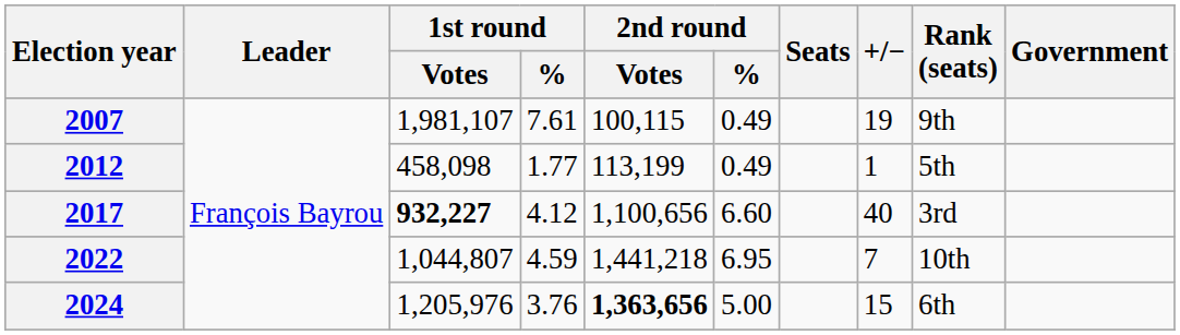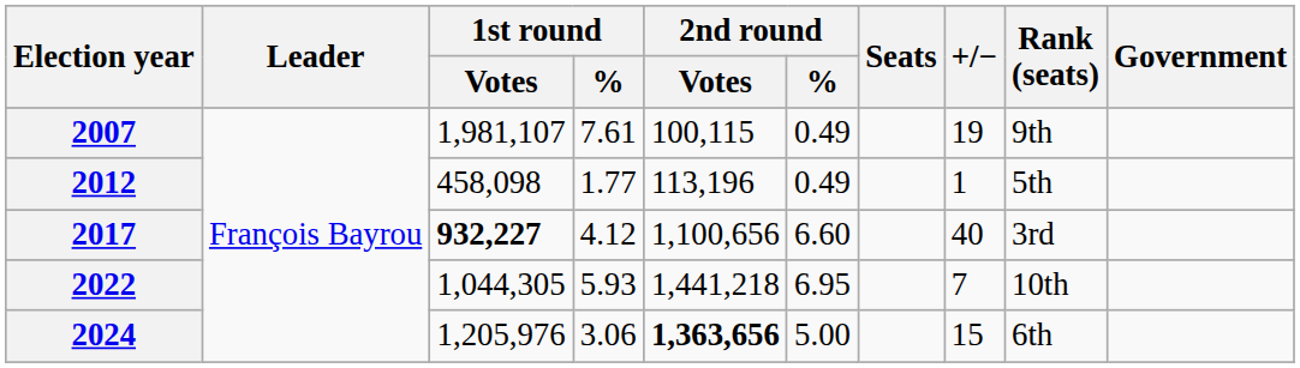 <table class="wikitable">
 <tr>
 <th rowspan="2">Election year</th>
 <th rowspan="2">Leader</th>
 <th colspan="2">1st round</th>
 <th colspan="2">2nd round</th>
 <th rowspan="2">Seats</th>
 <th rowspan="2">+/−</th>
 <th rowspan="2">Rank<br>(seats)</th>
 <th rowspan="2">Government</th>
 </tr>
 <tr>
 <th>Votes</th>
 <th>%</th>
 <th>Votes</th>
 <th>%</th>
 </tr>
 <tr>
 <th><a href='#'>2007</a></th>
 <td rowspan="5"><a href='#'>François Bayrou</a></td>
 <td>1,981,107</td>
 <td>7.61</td>
 <td>100,115</td>
 <td>0.49</td>
 <td></td>
 <td> 19</td>
 <td>9th</td>
 <td></td>
 </tr>
 <tr>
 <th><a href='#'>2012</a></th>
 <td>458,098</td>
 <td>1.77</td>
-<td>113,199</td>
+<td>113,196</td>
 <td>0.49</td>
 <td></td>
 <td> 1</td>
 <td>5th</td>
 <td></td>
 </tr>
 <tr>
 <th><a href='#'>2017</a></th>
 <td><strong>932,227</strong></td>
 <td>4.12</td>
 <td>1,100,656</td>
 <td>6.60</td>
 <td></td>
 <td> 40</td>
 <td>3rd</td>
 <td></td>
 </tr>
 <tr>
 <th><a href='#'>2022</a></th>
-<td>1,044,807</td>
-<td>4.59</td>
+<td>1,044,305</td>
+<td>5.93</td>
 <td>1,441,218</td>
 <td>6.95</td>
 <td></td>
 <td> 7</td>
 <td>10th</td>
 <td></td>
 </tr>
 <tr>
 <th><a href='#'>2024</a></th>
 <td>1,205,976</td>
-<td>3.76</td>
+<td>3.06</td>
 <td><strong>1,363,656</strong></td>
 <td>5.00</td>
 <td></td>
 <td> 15</td>
 <td>6th</td>
 <td></td>
 </tr>
 </table>
